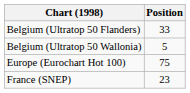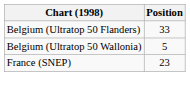 <table class="wikitable sortable">
 <tr>
 <th>Chart (1998)</th>
 <th>Position</th>
 </tr>
 <tr>
 <td>Belgium (Ultratop 50 Flanders)</td>
 <td align="center">33</td>
 </tr>
 <tr>
 <td>Belgium (Ultratop 50 Wallonia)</td>
 <td align="center">5</td>
 </tr>
 <tr>
-<td>Europe (Eurochart Hot 100)</td>
-<td align="center">75</td>
-</tr>
-<tr>
 <td>France (SNEP)</td>
 <td align="center">23</td>
 </tr>
 </table>
